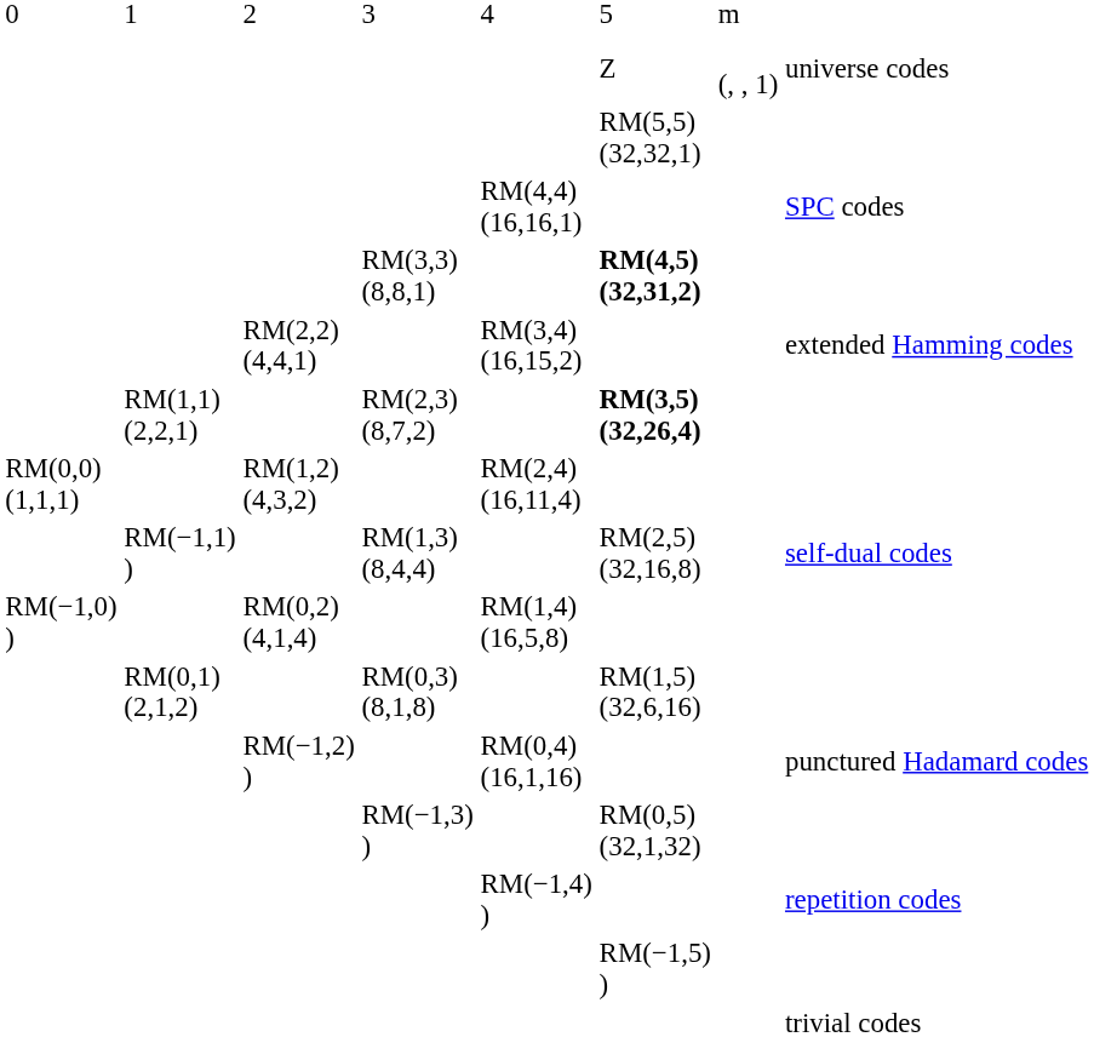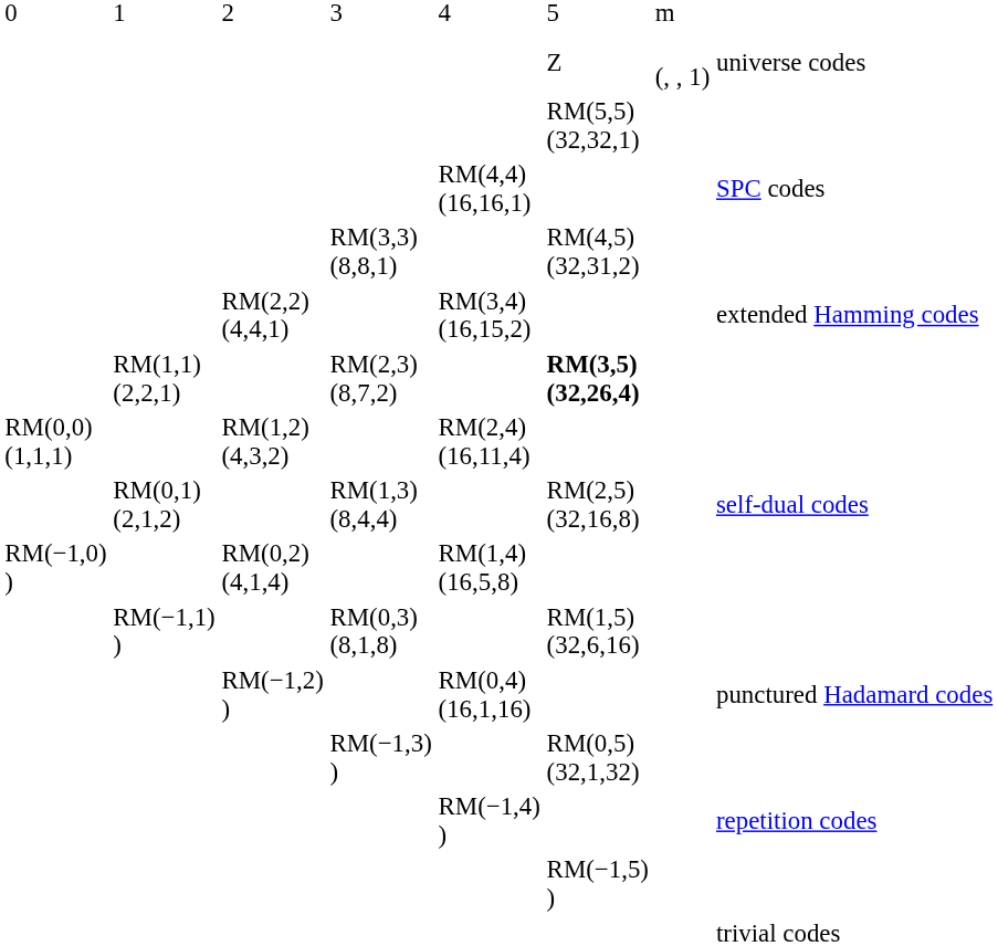 <table>
 <tr>
 <td>0</td>
 <td>1</td>
 <td>2</td>
 <td>3</td>
 <td>4</td>
 <td>5</td>
 <td>m</td>
 <td></td>
 </tr>
 <tr>
 <td></td>
 <td></td>
 <td></td>
 <td></td>
 <td></td>
 <td>Z</td>
 <td><br>(, , 1)</td>
 <td>universe codes</td>
 </tr>
 <tr>
 <td></td>
 <td></td>
 <td></td>
 <td></td>
 <td></td>
 <td>RM(5,5)<br>(32,32,1)</td>
 <td></td>
 <td></td>
 </tr>
 <tr>
 <td></td>
 <td></td>
 <td></td>
 <td></td>
 <td>RM(4,4)<br>(16,16,1)</td>
 <td></td>
 <td><br></td>
 <td><a href='#'>SPC</a> codes</td>
 </tr>
 <tr>
 <td></td>
 <td></td>
 <td></td>
 <td>RM(3,3)<br>(8,8,1)</td>
 <td></td>
-<td><strong>RM(4,5)<br>(32,31,2)</strong></td>
+<td>RM(4,5)<br>(32,31,2)</td>
 </tr>
 <tr>
 <td></td>
 <td></td>
 <td>RM(2,2)<br>(4,4,1)</td>
 <td></td>
 <td>RM(3,4)<br>(16,15,2)</td>
 <td></td>
 <td><br></td>
 <td>extended <a href='#'>Hamming codes</a></td>
 </tr>
 <tr>
 <td></td>
 <td>RM(1,1)<br>(2,2,1)</td>
 <td></td>
 <td>RM(2,3)<br>(8,7,2)</td>
 <td></td>
 <td><strong>RM(3,5)<br>(32,26,4)</strong></td>
 </tr>
 <tr>
 <td>RM(0,0)<br>(1,1,1)</td>
 <td></td>
 <td>RM(1,2)<br>(4,3,2)</td>
 <td></td>
 <td>RM(2,4)<br>(16,11,4)</td>
 </tr>
 <tr>
 <td></td>
-<td>RM(−1,1)<br>)</td>
+<td>RM(0,1)<br>(2,1,2)</td>
 <td></td>
 <td>RM(1,3)<br>(8,4,4)</td>
 <td></td>
 <td>RM(2,5)<br>(32,16,8)</td>
 <td><br></td>
 <td><a href='#'>self-dual codes</a></td>
 </tr>
 <tr>
 <td>RM(−1,0)<br>)</td>
 <td></td>
 <td>RM(0,2)<br>(4,1,4)</td>
 <td></td>
 <td>RM(1,4)<br>(16,5,8)</td>
 </tr>
 <tr>
 <td></td>
-<td>RM(0,1)<br>(2,1,2)</td>
+<td>RM(−1,1)<br>)</td>
 <td></td>
 <td>RM(0,3)<br>(8,1,8)</td>
 <td></td>
 <td>RM(1,5)<br>(32,6,16)</td>
 </tr>
 <tr>
 <td></td>
 <td></td>
 <td>RM(−1,2)<br>)</td>
 <td></td>
 <td>RM(0,4)<br>(16,1,16)</td>
 <td></td>
 <td><br></td>
 <td>punctured <a href='#'>Hadamard codes</a></td>
 </tr>
 <tr>
 <td></td>
 <td></td>
 <td></td>
 <td>RM(−1,3)<br>)</td>
 <td></td>
 <td>RM(0,5)<br>(32,1,32)</td>
 </tr>
 <tr>
 <td></td>
 <td></td>
 <td></td>
 <td></td>
 <td>RM(−1,4)<br>)</td>
 <td></td>
 <td><br></td>
 <td><a href='#'>repetition codes</a></td>
 </tr>
 <tr>
 <td></td>
 <td></td>
 <td></td>
 <td></td>
 <td></td>
 <td>RM(−1,5)<br>)</td>
 </tr>
 <tr>
 <td></td>
 <td></td>
 <td></td>
 <td></td>
 <td></td>
 <td></td>
 <td><br></td>
 <td>trivial codes</td>
 </tr>
 </table>
